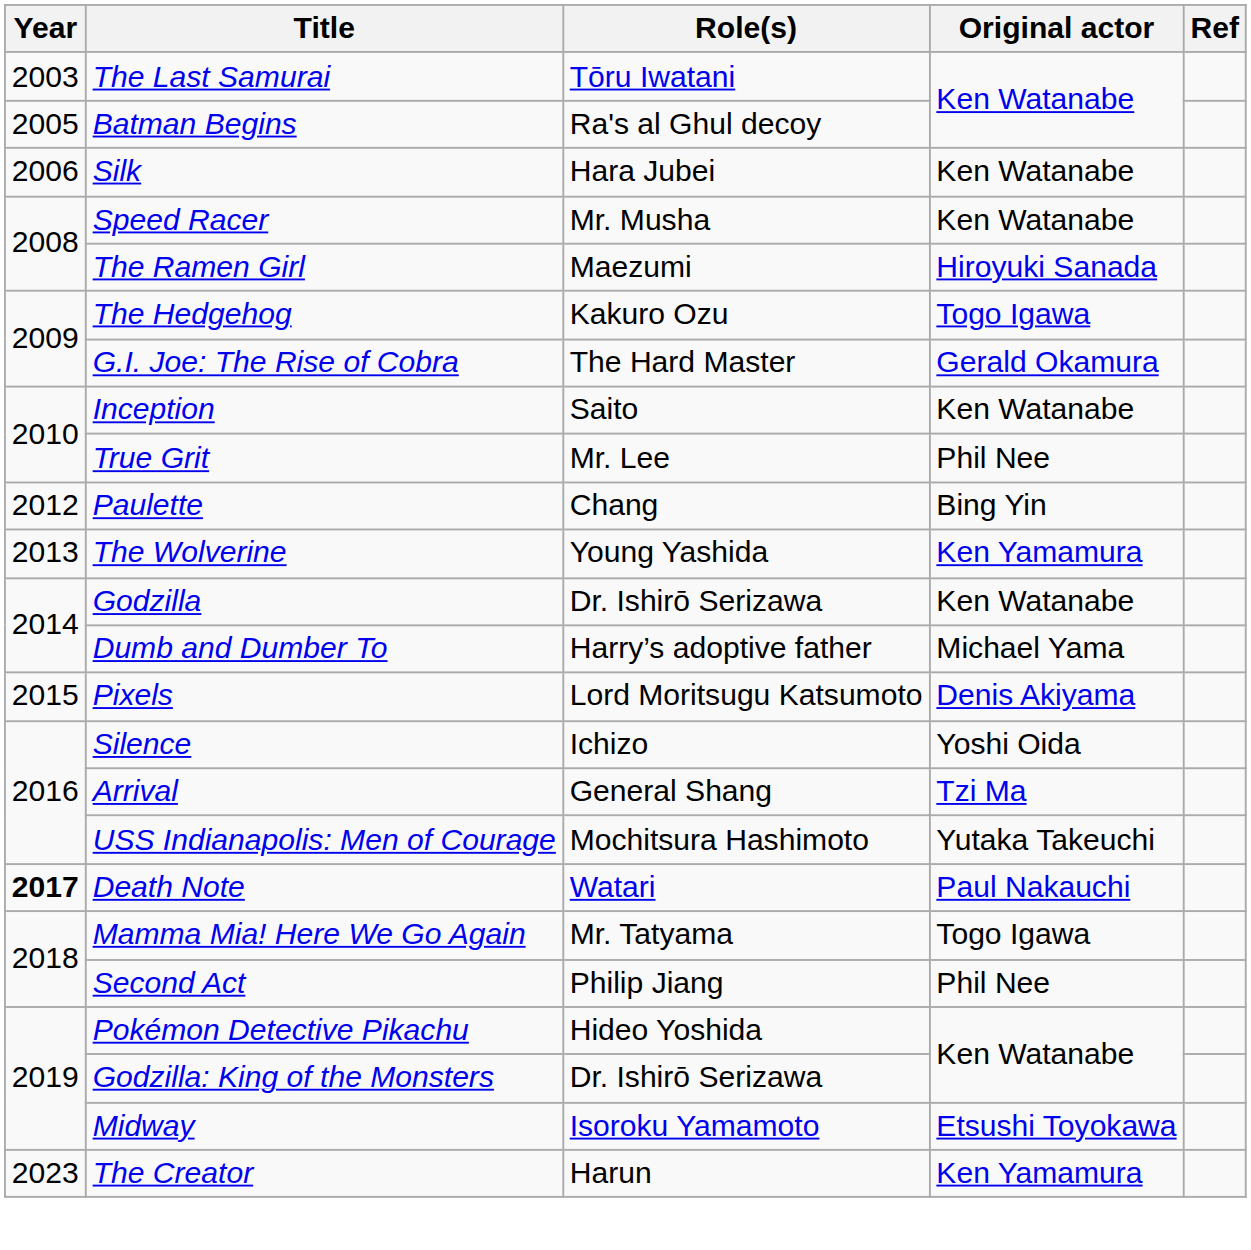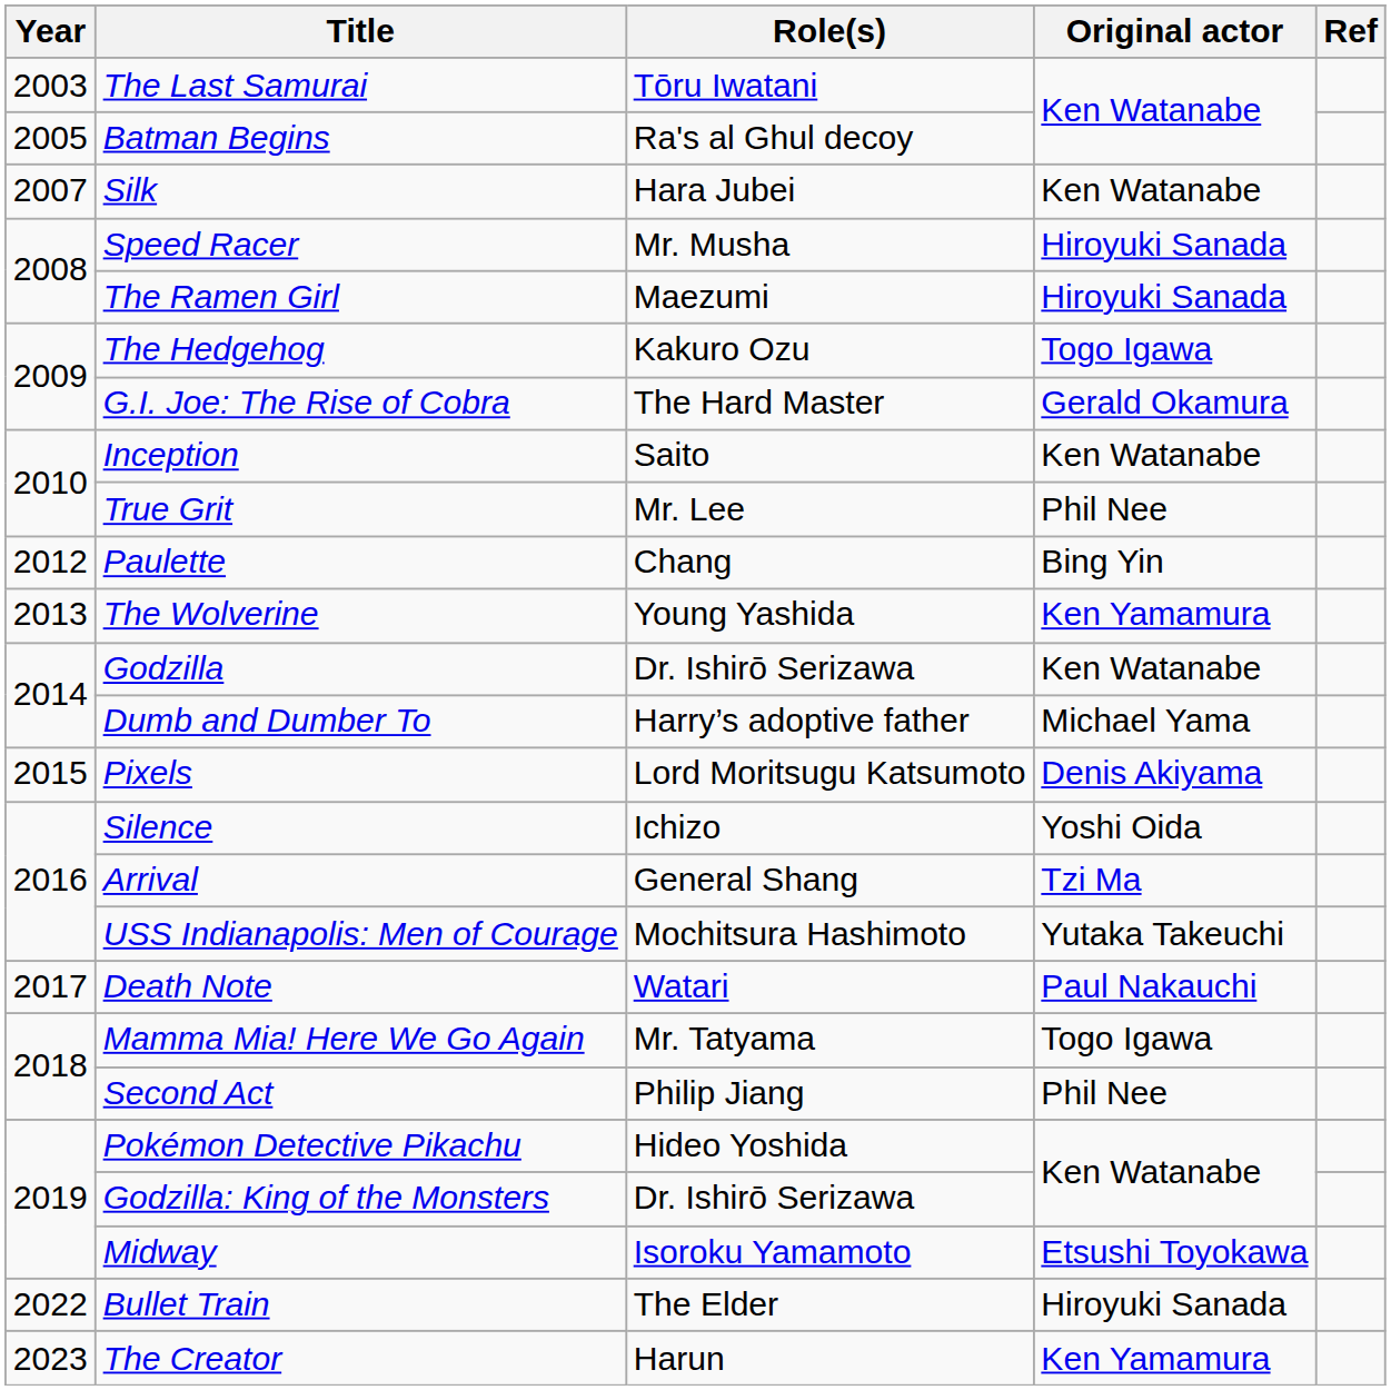 <table class="wikitable plainrowheaders sortable">
 <tr>
 <th scope="col">Year</th>
 <th scope="col">Title</th>
 <th scope="col">Role(s)</th>
 <th scope="col">Original actor</th>
 <th scope="col" class="unsortable">Ref</th>
 </tr>
 <tr>
 <td>2003</td>
 <td><em><a href='#'>The Last Samurai</a></em></td>
 <td><a href='#'>Tōru Iwatani</a></td>
 <td rowspan=2><a href='#'>Ken Watanabe</a></td>
 <td></td>
 </tr>
 <tr>
 <td>2005</td>
 <td><em><a href='#'>Batman Begins</a></em></td>
 <td>Ra's al Ghul decoy</td>
 <td></td>
 </tr>
 <tr>
-<td>2006</td>
+<td>2007</td>
 <td><em><a href='#'>Silk</a></em></td>
 <td>Hara Jubei</td>
 <td>Ken Watanabe</td>
 <td></td>
 </tr>
 <tr>
 <td rowspan=2>2008</td>
 <td><em><a href='#'>Speed Racer</a></em></td>
 <td>Mr. Musha</td>
-<td>Ken Watanabe</td>
+<td><a href='#'>Hiroyuki Sanada</a></td>
 <td></td>
 </tr>
 <tr>
 <td><em><a href='#'>The Ramen Girl</a></em></td>
 <td>Maezumi</td>
 <td><a href='#'>Hiroyuki Sanada</a></td>
 <td></td>
 </tr>
 <tr>
 <td rowspan=2>2009</td>
 <td><em><a href='#'>The Hedgehog</a></em></td>
 <td>Kakuro Ozu</td>
 <td><a href='#'>Togo Igawa</a></td>
 <td></td>
 </tr>
 <tr>
 <td><em><a href='#'>G.I. Joe: The Rise of Cobra</a></em></td>
 <td>The Hard Master</td>
 <td><a href='#'>Gerald Okamura</a></td>
 <td></td>
 </tr>
 <tr>
 <td rowspan=2>2010</td>
 <td><em><a href='#'>Inception</a></em></td>
 <td>Saito</td>
 <td>Ken Watanabe</td>
 <td></td>
 </tr>
 <tr>
 <td><em><a href='#'>True Grit</a></em></td>
 <td>Mr. Lee</td>
 <td>Phil Nee</td>
 <td></td>
 </tr>
 <tr>
 <td>2012</td>
 <td><em><a href='#'>Paulette</a></em></td>
 <td>Chang</td>
 <td>Bing Yin</td>
 <td></td>
 </tr>
 <tr>
 <td>2013</td>
 <td><em><a href='#'>The Wolverine</a></em></td>
 <td>Young Yashida</td>
 <td><a href='#'>Ken Yamamura</a></td>
 <td></td>
 </tr>
 <tr>
 <td rowspan=2>2014</td>
 <td><em><a href='#'>Godzilla</a></em></td>
 <td>Dr. Ishirō Serizawa</td>
 <td>Ken Watanabe</td>
 <td></td>
 </tr>
 <tr>
 <td><em><a href='#'>Dumb and Dumber To</a></em></td>
 <td>Harry’s adoptive father</td>
 <td>Michael Yama</td>
 <td></td>
 </tr>
 <tr>
 <td>2015</td>
 <td><em><a href='#'>Pixels</a></em></td>
 <td>Lord Moritsugu Katsumoto</td>
 <td><a href='#'>Denis Akiyama</a></td>
 <td></td>
 </tr>
 <tr>
 <td rowspan=3>2016</td>
 <td><em><a href='#'>Silence</a></em></td>
 <td>Ichizo</td>
 <td>Yoshi Oida</td>
 <td></td>
 </tr>
 <tr>
 <td><em><a href='#'>Arrival</a></em></td>
 <td>General Shang</td>
 <td><a href='#'>Tzi Ma</a></td>
 <td></td>
 </tr>
 <tr>
 <td><em><a href='#'>USS Indianapolis: Men of Courage</a></em></td>
 <td>Mochitsura Hashimoto</td>
 <td>Yutaka Takeuchi</td>
 <td></td>
 </tr>
 <tr>
-<td><strong>2017</strong></td>
+<td>2017</td>
 <td><em><a href='#'>Death Note</a></em></td>
 <td><a href='#'>Watari</a></td>
 <td><a href='#'>Paul Nakauchi</a></td>
 <td></td>
 </tr>
 <tr>
 <td rowspan=2>2018</td>
 <td><em><a href='#'>Mamma Mia! Here We Go Again</a></em></td>
 <td>Mr. Tatyama</td>
 <td>Togo Igawa</td>
 <td></td>
 </tr>
 <tr>
 <td><em><a href='#'>Second Act</a></em></td>
 <td>Philip Jiang</td>
 <td>Phil Nee</td>
 <td></td>
 </tr>
 <tr>
 <td rowspan=3>2019</td>
 <td><em><a href='#'>Pokémon Detective Pikachu</a></em></td>
 <td>Hideo Yoshida</td>
 <td rowspan=2>Ken Watanabe</td>
 <td></td>
 </tr>
 <tr>
 <td><em><a href='#'>Godzilla: King of the Monsters</a></em></td>
 <td>Dr. Ishirō Serizawa</td>
 <td></td>
 </tr>
 <tr>
 <td><em><a href='#'>Midway</a></em></td>
 <td><a href='#'>Isoroku Yamamoto</a></td>
 <td><a href='#'>Etsushi Toyokawa</a></td>
 <td></td>
 </tr>
 <tr>
+<td>2022</td>
+<td><em><a href='#'>Bullet Train</a></em></td>
+<td>The Elder</td>
+<td>Hiroyuki Sanada</td>
+<td></td>
+</tr>
+<tr>
 <td>2023</td>
 <td><em><a href='#'>The Creator</a></em></td>
 <td>Harun</td>
 <td><a href='#'>Ken Yamamura</a></td>
 <td></td>
 </tr>
 </table>
